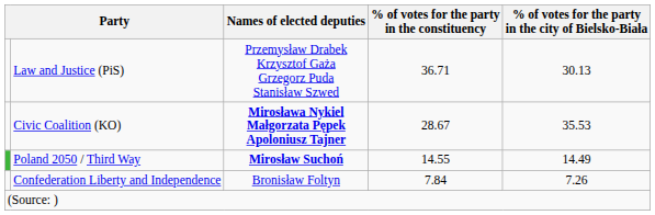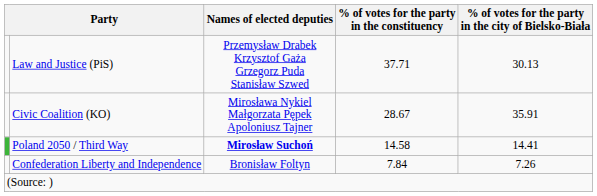 <table class="wikitable centre" style="text-align:centre">
 <tr>
 <th scope="col" colspan=2>Party</th>
 <th scope="col">Names of elected deputies</th>
 <th scope="col">% of votes for the party<br>in the constituency</th>
 <th scope="col">% of votes for the party<br>in the city of Bielsko-Biała</th>
 </tr>
 <tr>
 <td bgcolor=></td>
 <td align=left><a href='#'>Law and Justice</a> (PiS)</td>
 <td align=center><a href='#'>Przemysław Drabek</a><br><a href='#'>Krzysztof Gaża</a><br><a href='#'>Grzegorz Puda</a><br><a href='#'>Stanisław Szwed</a></td>
-<td align=center>36.71</td>
+<td align=center>37.71</td>
 <td align=center>30.13</td>
 </tr>
 <tr>
 <td bgcolor=></td>
 <td align=left><a href='#'>Civic Coalition</a> (KO)</td>
-<td align=center><strong><a href='#'>Mirosława Nykiel</a><br><a href='#'>Małgorzata Pępek</a><br><a href='#'>Apoloniusz Tajner</a></strong></td>
+<td align=center><a href='#'>Mirosława Nykiel</a><br><a href='#'>Małgorzata Pępek</a><br><a href='#'>Apoloniusz Tajner</a></td>
 <td align=center>28.67</td>
-<td align=center>35.53</td>
+<td align=center>35.91</td>
 </tr>
 <tr>
 <td bgcolor="#3DB53A"></td>
 <td align=left><a href='#'>Poland 2050</a> / <a href='#'>Third Way</a></td>
 <td align=center><strong><a href='#'>Mirosław Suchoń</a></strong></td>
-<td align=center>14.55</td>
-<td align=center>14.49</td>
+<td align=center>14.58</td>
+<td align=center>14.41</td>
 </tr>
 <tr>
 <td bgcolor=></td>
 <td align=left><a href='#'>Confederation Liberty and Independence</a></td>
 <td align=center><a href='#'>Bronisław Foltyn</a></td>
 <td align=center>7.84</td>
 <td align=center>7.26</td>
 </tr>
 <tr>
 <td align=left colspan=6>(Source: )</td>
 </tr>
 </table>
